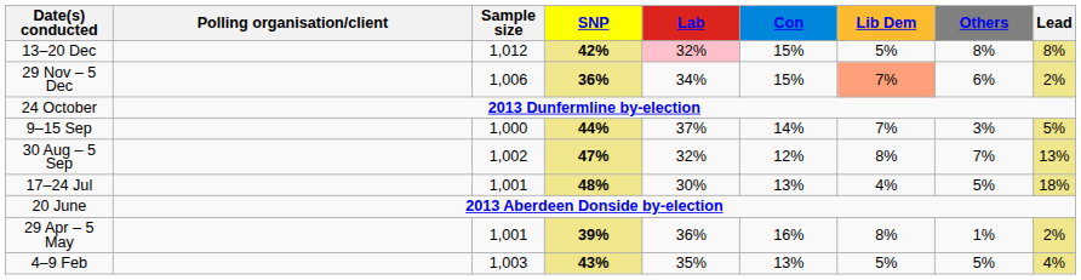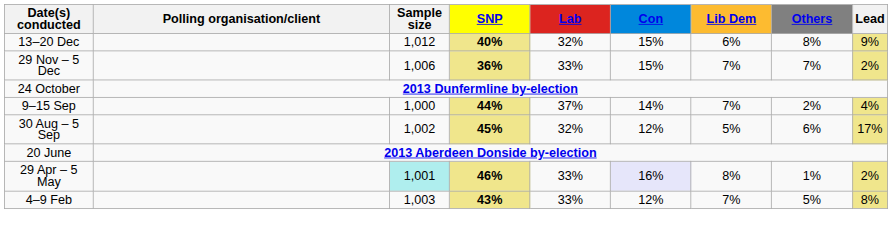 <table class="wikitable sortable collapsible collapsed" style="text-align:center;font-size:95%;line-height:14px">
 <tr>
 <th ! style="width:100px;">Date(s)<br>conducted</th>
 <th style="width:350px;">Polling organisation/client</th>
 <th class="unsortable" style="width:65px;">Sample size</th>
 <th class="unsortable"  style="background:#FFFF00; width:90px;"><a href='#'><span>SNP</span></a></th>
 <th class="unsortable"  style="background:#dc241f; width:90px;"><a href='#'><span>Lab</span></a></th>
 <th class="unsortable"  style="background:#0087dc; width:90px;"><a href='#'><span>Con</span></a></th>
 <th class="unsortable"  style="background:#fdbb30; width:90px;"><a href='#'><span>Lib Dem</span></a></th>
 <th class="unsortable"  style="background:gray; width:90px;"><a href='#'><span>Others</span></a></th>
 <th class="unsortable" style="width:20px;">Lead</th>
 </tr>
 <tr>
 <td data-sort-value="2014-12-20">13–20 Dec</td>
 <td></td>
 <td>1,012</td>
-<td style="background:#F0E68C"><strong>42%</strong></td>
-<td style="background: pink;">32%</td>
+<td style="background:#F0E68C"><strong>40%</strong></td>
+<td>32%</td>
 <td>15%</td>
-<td>5%</td>
+<td>6%</td>
 <td>8%</td>
-<td style="background:#F0E68C">8%</td>
+<td style="background:#F0E68C">9%</td>
 </tr>
 <tr>
 <td data-sort-value="2014-12-05">29 Nov – 5 Dec</td>
 <td></td>
 <td>1,006</td>
 <td style="background:#F0E68C"><strong>36%</strong></td>
-<td>34%</td>
+<td>33%</td>
 <td>15%</td>
-<td style="background: lightsalmon;">7%</td>
-<td>6%</td>
+<td>7%</td>
+<td>7%</td>
 <td style="background:#F0E68C">2%</td>
 </tr>
 <tr>
 <td data-sort-value="2014-10-24">24 October</td>
 <td colspan="8"><strong><a href='#'>2013 Dunfermline by-election</a></strong></td>
 </tr>
 <tr>
 <td data-sort-value="2014-09-15">9–15 Sep</td>
 <td></td>
 <td>1,000</td>
 <td style="background:#F0E68C"><strong>44%</strong></td>
 <td>37%</td>
 <td>14%</td>
 <td>7%</td>
-<td>3%</td>
-<td style="background:#F0E68C">5%</td>
+<td>2%</td>
+<td style="background:#F0E68C">4%</td>
 </tr>
 <tr>
 <td data-sort-value="2014-09-05">30 Aug – 5 Sep</td>
 <td></td>
 <td>1,002</td>
-<td style="background:#F0E68C"><strong>47%</strong></td>
+<td style="background:#F0E68C"><strong>45%</strong></td>
 <td>32%</td>
 <td>12%</td>
-<td>8%</td>
-<td>7%</td>
-<td style="background:#F0E68C">13%</td>
-</tr>
-<tr>
-<td data-sort-value="2014-07-24">17–24 Jul</td>
-<td></td>
-<td>1,001</td>
-<td style="background:#F0E68C"><strong>48%</strong></td>
-<td>30%</td>
-<td>13%</td>
-<td>4%</td>
 <td>5%</td>
-<td style="background:#F0E68C">18%</td>
+<td>6%</td>
+<td style="background:#F0E68C">17%</td>
 </tr>
 <tr>
 <td data-sort-value="2014-06-20">20 June</td>
 <td colspan="8"><strong><a href='#'>2013 Aberdeen Donside by-election</a></strong></td>
 </tr>
 <tr>
 <td data-sort-value="2014-05-05">29 Apr – 5 May</td>
 <td></td>
-<td>1,001</td>
-<td style="background:#F0E68C"><strong>39%</strong></td>
-<td>36%</td>
-<td>16%</td>
+<td style="background: paleturquoise;">1,001</td>
+<td style="background:#F0E68C"><strong>46%</strong></td>
+<td>33%</td>
+<td style="background: lavender;">16%</td>
 <td>8%</td>
 <td>1%</td>
 <td style="background:#F0E68C">2%</td>
 </tr>
 <tr>
 <td data-sort-value="2014-02-09">4–9 Feb</td>
 <td></td>
 <td>1,003</td>
 <td style="background:#F0E68C"><strong>43%</strong></td>
-<td>35%</td>
-<td>13%</td>
+<td>33%</td>
+<td>12%</td>
+<td>7%</td>
 <td>5%</td>
-<td>5%</td>
-<td style="background:#F0E68C">4%</td>
+<td style="background:#F0E68C">8%</td>
 </tr>
 </table>
